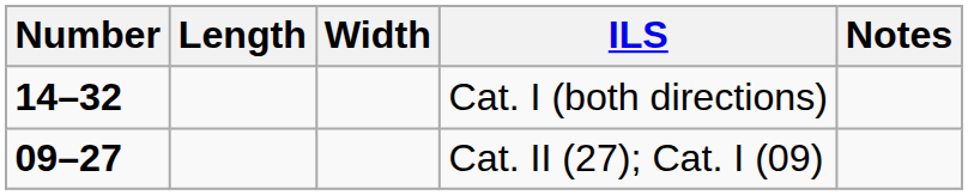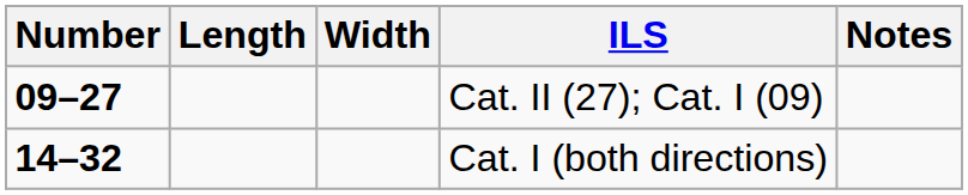 <table class="wikitable">
 <tr>
 <th>Number</th>
 <th>Length</th>
 <th>Width</th>
 <th><a href='#'>ILS</a></th>
 <th>Notes</th>
 </tr>
 <tr>
+<td><strong>09–27</strong></td>
+<td></td>
+<td></td>
+<td>Cat. II (27); Cat. I (09)</td>
+<td></td>
+</tr>
+<tr>
 <td><strong>14–32</strong></td>
 <td></td>
 <td></td>
 <td>Cat. I (both directions)</td>
 <td></td>
 </tr>
-<tr>
-<td><strong>09–27</strong></td>
-<td></td>
-<td></td>
-<td>Cat. II (27); Cat. I (09)</td>
-<td></td>
-</tr>
 </table>
